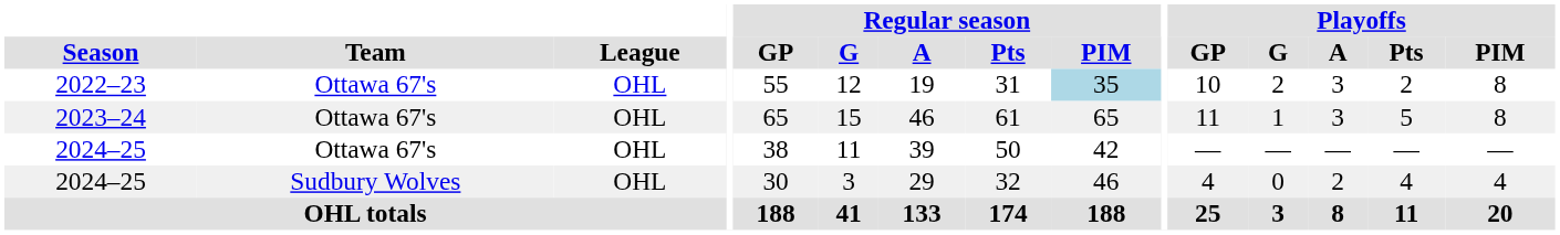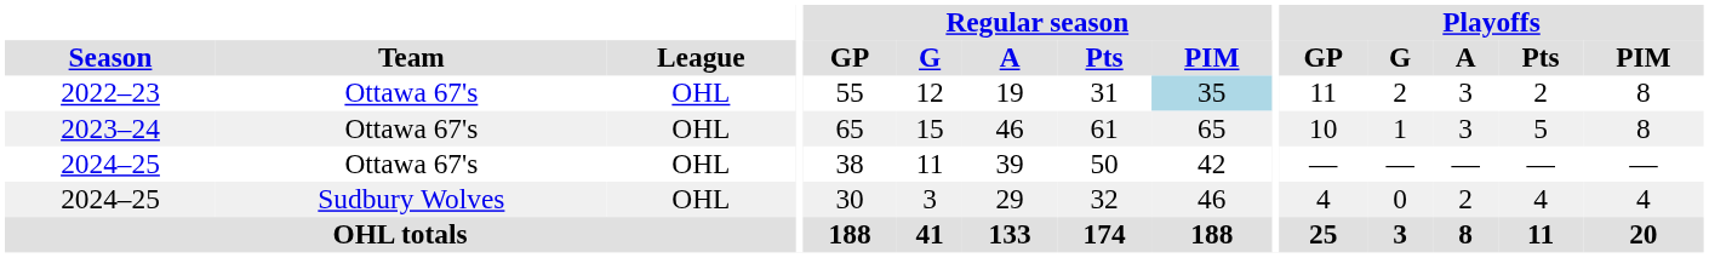 <table border="0" cellpadding="1" cellspacing="0" style="text-align:center; width:60em;">
 <tr bgcolor="#e0e0e0">
 <th colspan="3" bgcolor="#ffffff"></th>
 <th rowspan="94" bgcolor="#ffffff"></th>
 <th colspan="5"><a href='#'>Regular season</a></th>
 <th rowspan="94" bgcolor="#ffffff"></th>
 <th colspan="5"><a href='#'>Playoffs</a></th>
 </tr>
 <tr bgcolor="#e0e0e0">
 <th><a href='#'>Season</a></th>
 <th>Team</th>
 <th>League</th>
 <th>GP</th>
 <th><a href='#'>G</a></th>
 <th><a href='#'>A</a></th>
 <th><a href='#'>Pts</a></th>
 <th><a href='#'>PIM</a></th>
 <th>GP</th>
 <th>G</th>
 <th>A</th>
 <th>Pts</th>
 <th>PIM</th>
 </tr>
 <tr>
 <td><a href='#'>2022–23</a></td>
 <td><a href='#'>Ottawa 67's</a></td>
 <td><a href='#'>OHL</a></td>
 <td>55</td>
 <td>12</td>
 <td>19</td>
 <td>31</td>
 <td style="background: lightblue;">35</td>
-<td>10</td>
+<td>11</td>
 <td>2</td>
 <td>3</td>
 <td>2</td>
 <td>8</td>
 </tr>
 <tr bgcolor="f0f0f0">
 <td><a href='#'>2023–24</a></td>
 <td>Ottawa 67's</td>
 <td>OHL</td>
 <td>65</td>
 <td>15</td>
 <td>46</td>
 <td>61</td>
 <td>65</td>
-<td>11</td>
+<td>10</td>
 <td>1</td>
 <td>3</td>
 <td>5</td>
 <td>8</td>
 </tr>
 <tr>
 <td><a href='#'>2024–25</a></td>
 <td>Ottawa 67's</td>
 <td>OHL</td>
 <td>38</td>
 <td>11</td>
 <td>39</td>
 <td>50</td>
 <td>42</td>
 <td>—</td>
 <td>—</td>
 <td>—</td>
 <td>—</td>
 <td>—</td>
 </tr>
 <tr bgcolor="f0f0f0">
 <td>2024–25</td>
 <td><a href='#'>Sudbury Wolves</a></td>
 <td>OHL</td>
 <td>30</td>
 <td>3</td>
 <td>29</td>
 <td>32</td>
 <td>46</td>
 <td>4</td>
 <td>0</td>
 <td>2</td>
 <td>4</td>
 <td>4</td>
 </tr>
 <tr bgcolor="#e0e0e0">
 <th colspan="3">OHL totals</th>
 <th>188</th>
 <th>41</th>
 <th>133</th>
 <th>174</th>
 <th>188</th>
 <th>25</th>
 <th>3</th>
 <th>8</th>
 <th>11</th>
 <th>20</th>
 </tr>
 </table>
